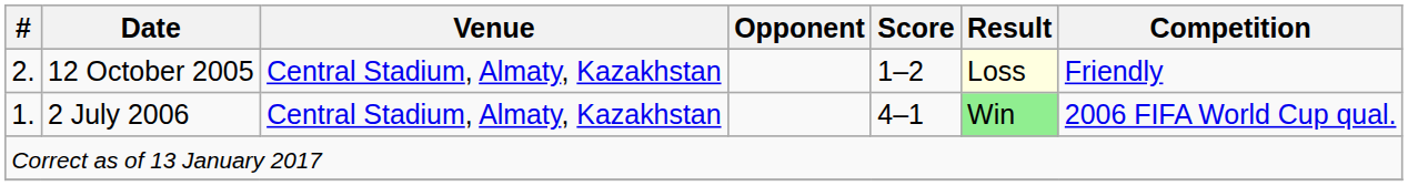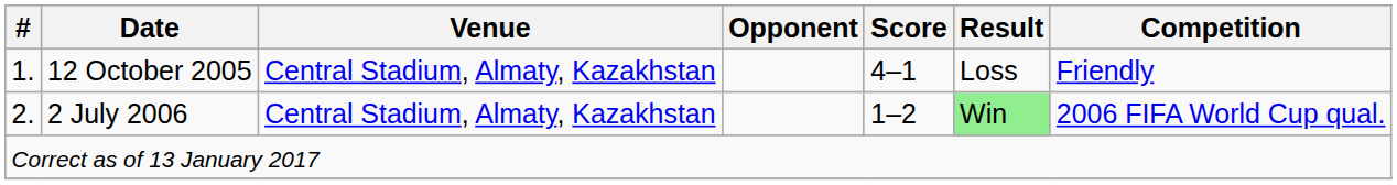 <table class="wikitable" style="font-size:95%;">
 <tr>
 <th>#</th>
 <th>Date</th>
 <th>Venue</th>
 <th>Opponent</th>
 <th>Score</th>
 <th>Result</th>
 <th>Competition</th>
 </tr>
 <tr>
-<td>2.</td>
+<td>1.</td>
 <td>12 October 2005</td>
 <td><a href='#'>Central Stadium</a>, <a href='#'>Almaty</a>, <a href='#'>Kazakhstan</a></td>
 <td></td>
-<td>1–2</td>
-<td style="background: lightyellow;">Loss</td>
+<td>4–1</td>
+<td>Loss</td>
 <td><a href='#'>Friendly</a></td>
 </tr>
 <tr>
-<td>1.</td>
+<td>2.</td>
 <td>2 July 2006</td>
 <td><a href='#'>Central Stadium</a>, <a href='#'>Almaty</a>, <a href='#'>Kazakhstan</a></td>
 <td></td>
-<td>4–1</td>
+<td>1–2</td>
 <td style="background: lightgreen;">Win</td>
 <td><a href='#'>2006 FIFA World Cup qual.</a></td>
 </tr>
 <tr>
 <td colspan="12"><small><em>Correct as of 13 January 2017</em></small></td>
 </tr>
 <tr>
 </tr>
 </table>
